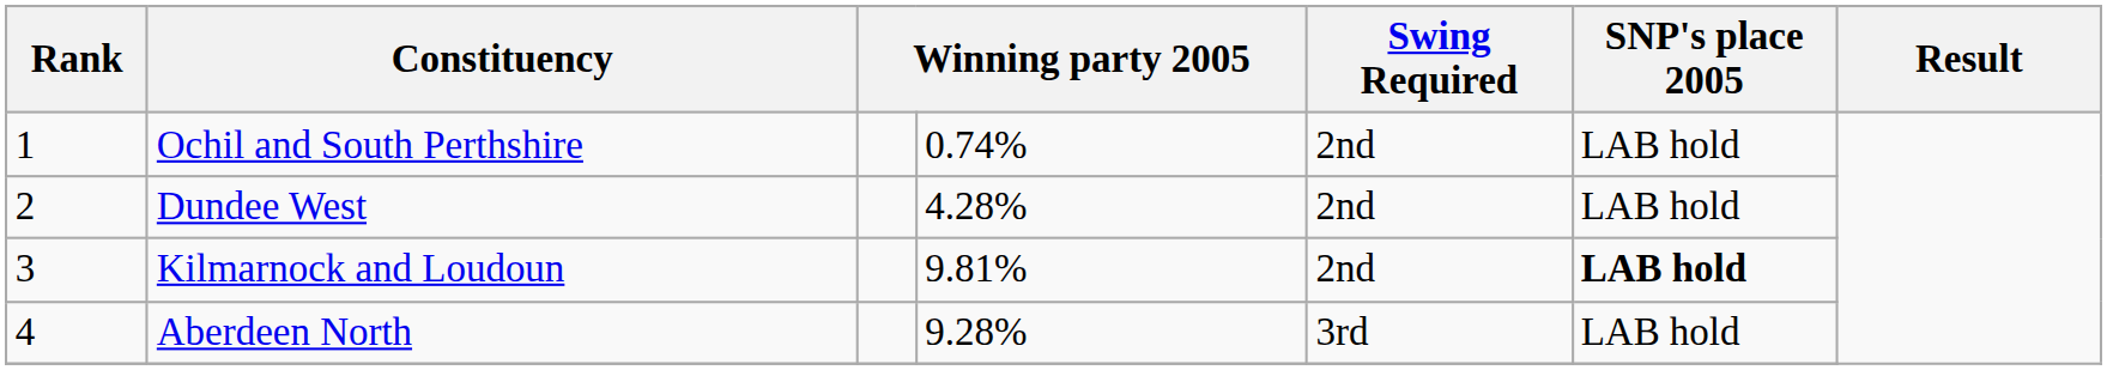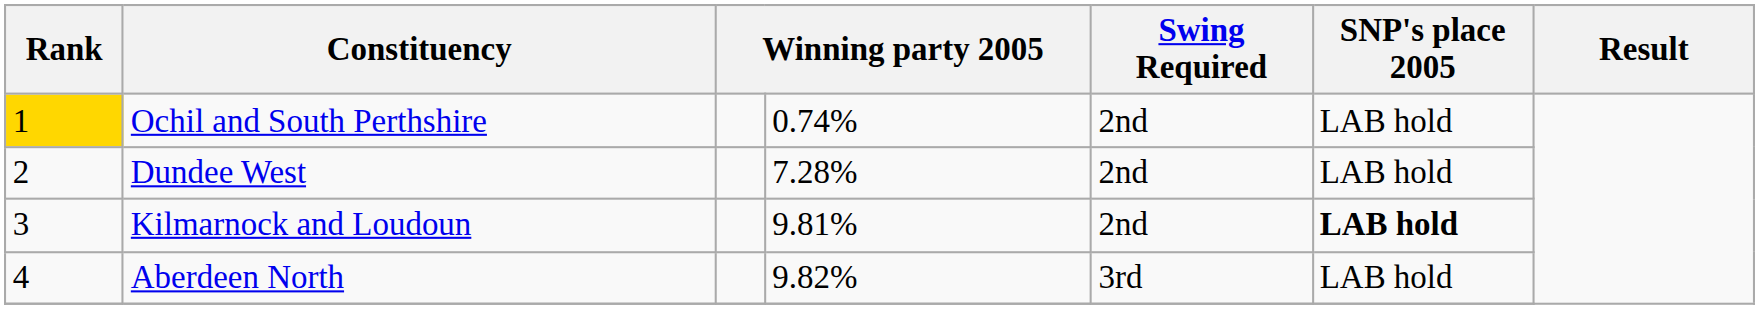 <table class="wikitable">
 <tr>
 <th rowspan=1 width="50px">Rank</th>
 <th rowspan=1 width=280>Constituency</th>
 <th colspan=2 width="175px">Winning party 2005</th>
 <th rowspan=1 width="100px"><a href='#'>Swing</a> Required</th>
 <th rowspan=1 width="100px">SNP's place 2005</th>
 <th rowspan=1 width="100px">Result</th>
 </tr>
 <tr>
-<td>1</td>
+<td style="background: gold;">1</td>
 <td><a href='#'>Ochil and South Perthshire</a></td>
 <td></td>
 <td>0.74%</td>
 <td>2nd</td>
 <td>LAB hold</td>
 </tr>
 <tr>
 <td>2</td>
 <td><a href='#'>Dundee West</a></td>
 <td></td>
-<td>4.28%</td>
+<td>7.28%</td>
 <td>2nd</td>
 <td>LAB hold</td>
 </tr>
 <tr>
 <td>3</td>
 <td><a href='#'>Kilmarnock and Loudoun</a></td>
 <td></td>
 <td>9.81%</td>
 <td>2nd</td>
 <td><strong>LAB hold</strong></td>
 </tr>
 <tr>
 <td>4</td>
 <td><a href='#'>Aberdeen North</a></td>
 <td></td>
-<td>9.28%</td>
+<td>9.82%</td>
 <td>3rd</td>
 <td>LAB hold</td>
 </tr>
 <tr>
 </tr>
 </table>
